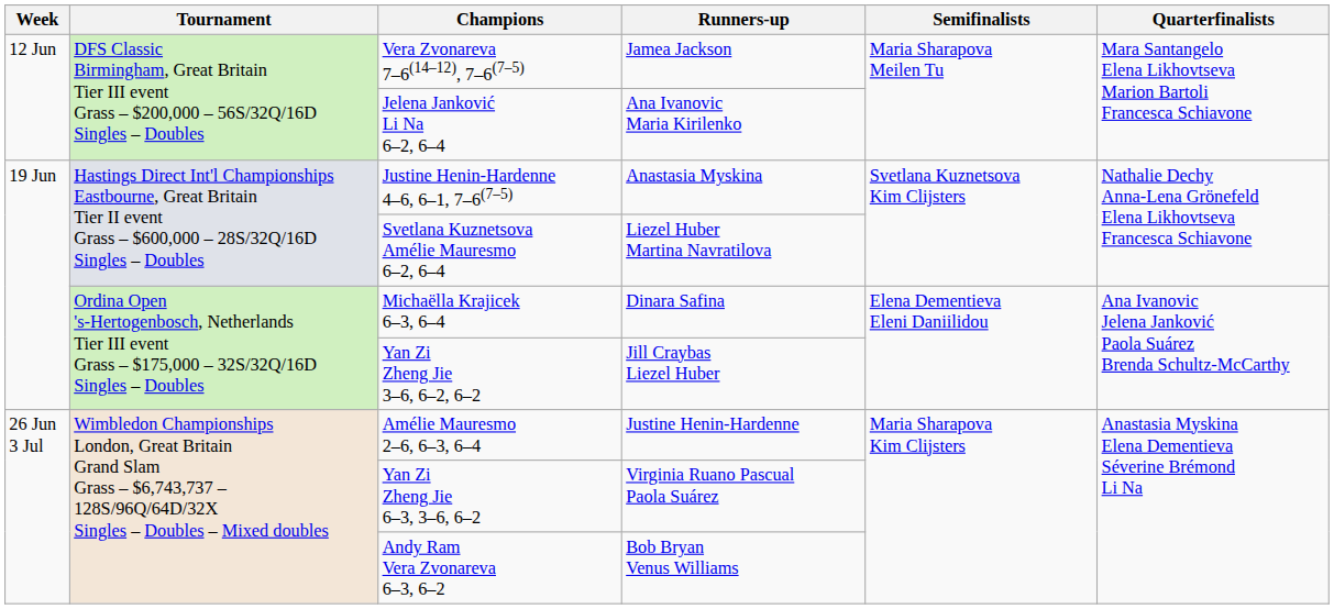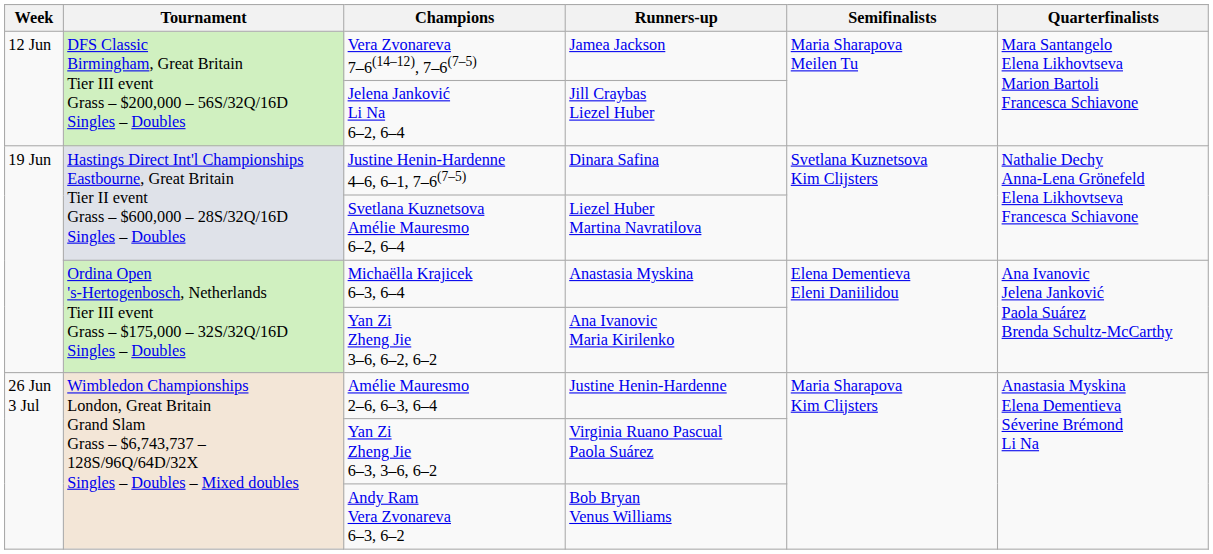 <table class=wikitable style=font-size:95%>
 <tr>
 <th style="width:48px;">Week</th>
 <th style="width:255px;">Tournament</th>
 <th style="width:200px;">Champions</th>
 <th style="width:200px;">Runners-up</th>
 <th style="width:190px;">Semifinalists</th>
 <th style="width:190px;">Quarterfinalists</th>
 </tr>
 <tr valign="top">
 <td rowspan=2>12 Jun</td>
 <td rowspan=2 bgcolor="#d0f0c0"><a href='#'>DFS Classic</a><br> <a href='#'>Birmingham</a>, Great Britain <br>Tier III event <br> Grass – $200,000 – 56S/32Q/16D<br><a href='#'>Singles</a> – <a href='#'>Doubles</a></td>
 <td> <a href='#'>Vera Zvonareva</a><br>7–6<sup>(14–12)</sup>, 7–6<sup>(7–5)</sup></td>
 <td> <a href='#'>Jamea Jackson</a></td>
 <td rowspan=2> <a href='#'>Maria Sharapova</a><br> <a href='#'>Meilen Tu</a></td>
 <td rowspan=2> <a href='#'>Mara Santangelo</a><br> <a href='#'>Elena Likhovtseva</a><br> <a href='#'>Marion Bartoli</a><br> <a href='#'>Francesca Schiavone</a></td>
 </tr>
 <tr valign="top">
 <td> <a href='#'>Jelena Janković</a> <br>  <a href='#'>Li Na</a><br> 6–2, 6–4</td>
-<td> <a href='#'>Ana Ivanovic</a> <br>  <a href='#'>Maria Kirilenko</a></td>
+<td> <a href='#'>Jill Craybas</a> <br>  <a href='#'>Liezel Huber</a></td>
 </tr>
 <tr valign="top">
 <td rowspan=4>19 Jun</td>
 <td rowspan=2 bgcolor="#dfe2e9"><a href='#'>Hastings Direct Int'l Championships</a><br> <a href='#'>Eastbourne</a>, Great Britain <br>Tier II event <br> Grass – $600,000 – 28S/32Q/16D<br><a href='#'>Singles</a> – <a href='#'>Doubles</a></td>
 <td> <a href='#'>Justine Henin-Hardenne</a><br>4–6, 6–1, 7–6<sup>(7–5)</sup></td>
-<td> <a href='#'>Anastasia Myskina</a></td>
+<td> <a href='#'>Dinara Safina</a></td>
 <td rowspan=2> <a href='#'>Svetlana Kuznetsova</a><br> <a href='#'>Kim Clijsters</a></td>
 <td rowspan=2> <a href='#'>Nathalie Dechy</a><br> <a href='#'>Anna-Lena Grönefeld</a><br> <a href='#'>Elena Likhovtseva</a><br> <a href='#'>Francesca Schiavone</a></td>
 </tr>
 <tr valign="top">
 <td> <a href='#'>Svetlana Kuznetsova</a> <br>  <a href='#'>Amélie Mauresmo</a><br> 6–2, 6–4</td>
 <td> <a href='#'>Liezel Huber</a> <br>  <a href='#'>Martina Navratilova</a></td>
 </tr>
 <tr valign="top">
 <td rowspan=2 bgcolor="#d0f0c0"><a href='#'>Ordina Open</a><br> <a href='#'>'s-Hertogenbosch</a>, Netherlands <br>Tier III event <br> Grass – $175,000 – 32S/32Q/16D<br><a href='#'>Singles</a> – <a href='#'>Doubles</a></td>
 <td> <a href='#'>Michaëlla Krajicek</a><br>6–3, 6–4</td>
-<td> <a href='#'>Dinara Safina</a></td>
+<td> <a href='#'>Anastasia Myskina</a></td>
 <td rowspan=2> <a href='#'>Elena Dementieva</a><br> <a href='#'>Eleni Daniilidou</a></td>
 <td rowspan=2> <a href='#'>Ana Ivanovic</a><br> <a href='#'>Jelena Janković</a><br> <a href='#'>Paola Suárez</a><br> <a href='#'>Brenda Schultz-McCarthy</a></td>
 </tr>
 <tr valign="top">
 <td> <a href='#'>Yan Zi</a> <br>  <a href='#'>Zheng Jie</a><br> 3–6, 6–2, 6–2</td>
-<td> <a href='#'>Jill Craybas</a> <br>  <a href='#'>Liezel Huber</a></td>
+<td> <a href='#'>Ana Ivanovic</a> <br>  <a href='#'>Maria Kirilenko</a></td>
 </tr>
 <tr valign="top">
 <td rowspan=3>26 Jun<br>3 Jul</td>
 <td style="background:#F3E6D7;" rowspan="3"><a href='#'>Wimbledon Championships</a><br> London, Great Britain <br>Grand Slam<br> Grass – $6,743,737 – 128S/96Q/64D/32X<br><a href='#'>Singles</a> – <a href='#'>Doubles</a> – <a href='#'>Mixed doubles</a></td>
 <td> <a href='#'>Amélie Mauresmo</a><br>2–6, 6–3, 6–4</td>
 <td> <a href='#'>Justine Henin-Hardenne</a></td>
 <td rowspan=3> <a href='#'>Maria Sharapova</a><br> <a href='#'>Kim Clijsters</a></td>
 <td rowspan=3> <a href='#'>Anastasia Myskina</a><br> <a href='#'>Elena Dementieva</a><br> <a href='#'>Séverine Brémond</a><br> <a href='#'>Li Na</a></td>
 </tr>
 <tr valign="top">
 <td> <a href='#'>Yan Zi</a> <br>  <a href='#'>Zheng Jie</a><br> 6–3, 3–6, 6–2</td>
 <td> <a href='#'>Virginia Ruano Pascual</a> <br>  <a href='#'>Paola Suárez</a></td>
 </tr>
 <tr valign="top">
 <td> <a href='#'>Andy Ram</a> <br>  <a href='#'>Vera Zvonareva</a><br> 6–3, 6–2</td>
 <td> <a href='#'>Bob Bryan</a> <br>  <a href='#'>Venus Williams</a></td>
 </tr>
 </table>
